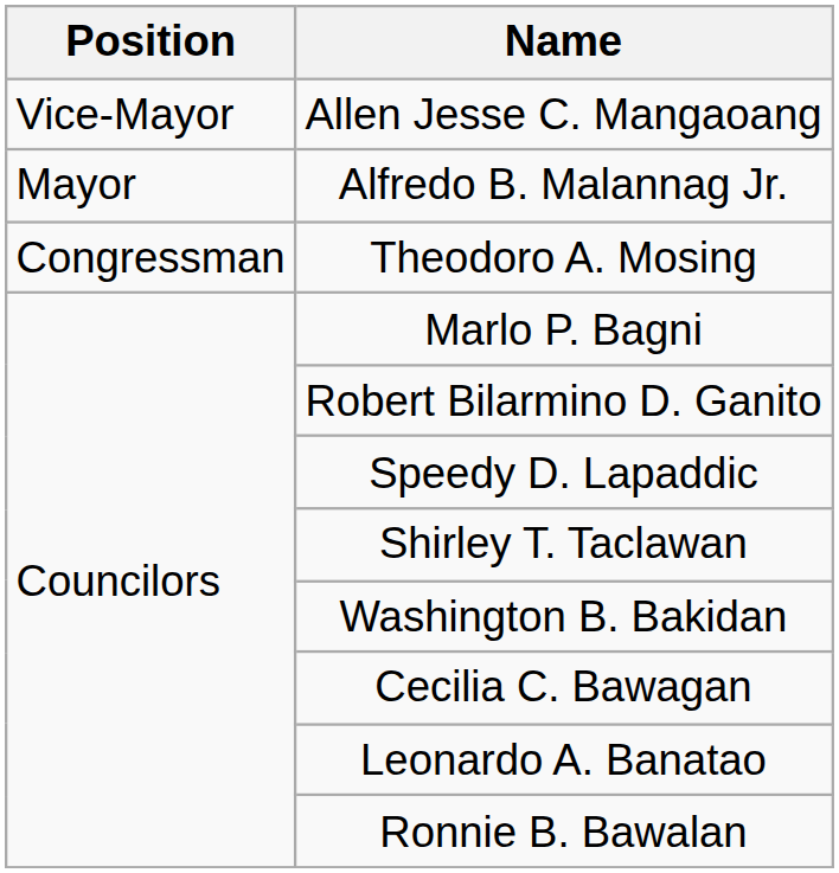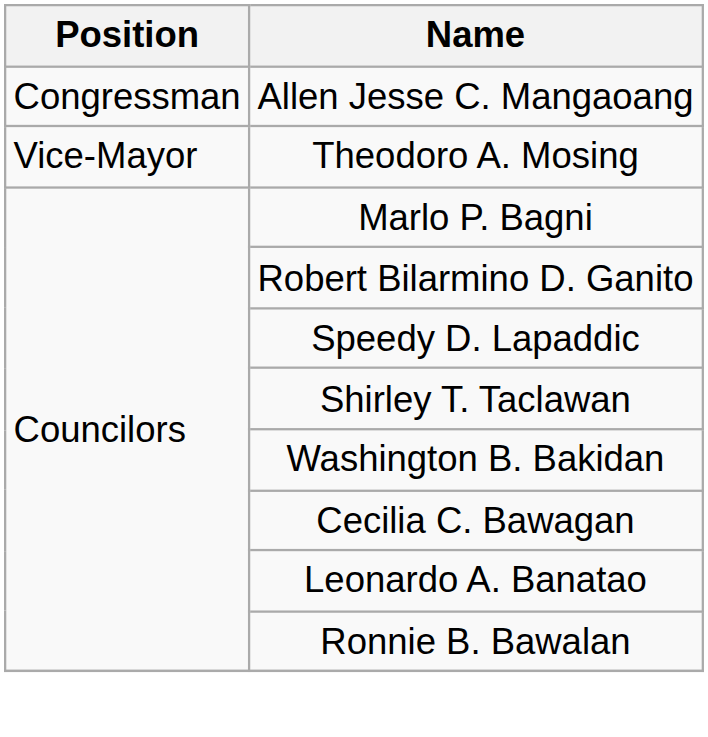 <table class="wikitable" style="line-height:1.20em; font-size:100%;">
 <tr>
 <th>Position</th>
 <th>Name</th>
 </tr>
 <tr>
-<td>Vice-Mayor</td>
+<td>Congressman</td>
 <td style="text-align:center;">Allen Jesse C. Mangaoang</td>
 </tr>
 <tr>
-<td>Mayor</td>
-<td style="text-align:center;">Alfredo B. Malannag Jr.</td>
-</tr>
-<tr>
-<td>Congressman</td>
+<td>Vice-Mayor</td>
 <td style="text-align:center;">Theodoro A. Mosing</td>
 </tr>
 <tr>
 <td rowspan=8>Councilors</td>
 <td style="text-align:center;">Marlo P. Bagni</td>
 </tr>
 <tr>
 <td style="text-align:center;">Robert Bilarmino D. Ganito</td>
 </tr>
 <tr>
 <td style="text-align:center;">Speedy D. Lapaddic</td>
 </tr>
 <tr>
 <td style="text-align:center;">Shirley T. Taclawan</td>
 </tr>
 <tr>
 <td style="text-align:center;">Washington B. Bakidan</td>
 </tr>
 <tr>
 <td style="text-align:center;">Cecilia C. Bawagan</td>
 </tr>
 <tr>
 <td style="text-align:center;">Leonardo A. Banatao</td>
 </tr>
 <tr>
 <td style="text-align:center;">Ronnie B. Bawalan</td>
 </tr>
 <tr>
 </tr>
 </table>
